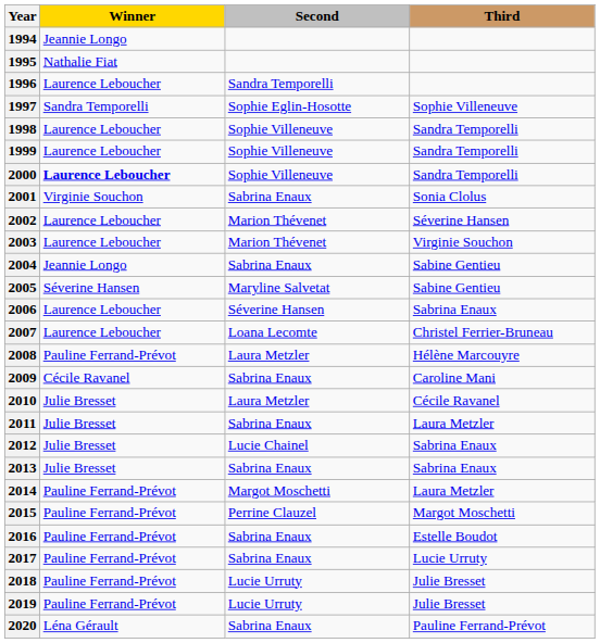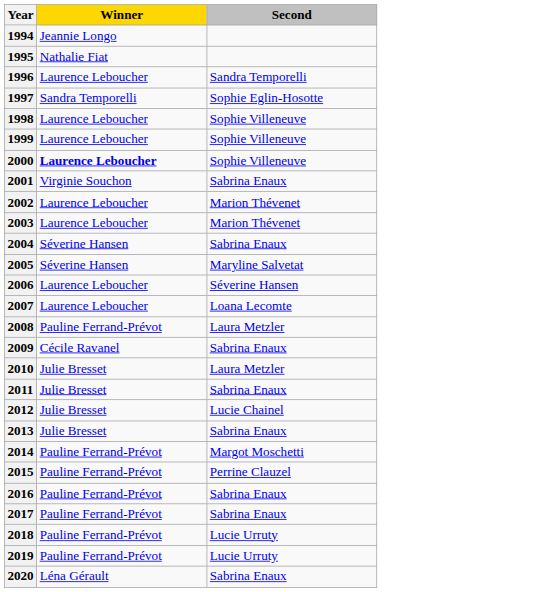 <table class="wikitable sortable">
 <tr>
 <th>Year</th>
 <th scope=col colspan=1 style="width:200px; background: gold;">Winner</th>
 <th scope=col colspan=1 style="width:200px; background: silver;">Second</th>
-<th scope=col colspan=1 style="width:200px; background: #cc9966;">Third</th>
 </tr>
 <tr>
 <th>1994</th>
 <td><a href='#'>Jeannie Longo</a></td>
-<td></td>
 <td></td>
 </tr>
 <tr>
 <th>1995</th>
 <td><a href='#'>Nathalie Fiat</a></td>
 <td></td>
-<td></td>
 </tr>
 <tr>
 <th>1996</th>
 <td><a href='#'>Laurence Leboucher</a></td>
 <td><a href='#'>Sandra Temporelli</a></td>
-<td></td>
 </tr>
 <tr>
 <th>1997</th>
 <td><a href='#'>Sandra Temporelli</a></td>
 <td><a href='#'>Sophie Eglin-Hosotte</a></td>
-<td><a href='#'>Sophie Villeneuve</a></td>
 </tr>
 <tr>
 <th>1998</th>
 <td><a href='#'>Laurence Leboucher</a></td>
 <td><a href='#'>Sophie Villeneuve</a></td>
-<td><a href='#'>Sandra Temporelli</a></td>
 </tr>
 <tr>
 <th>1999</th>
 <td><a href='#'>Laurence Leboucher</a></td>
 <td><a href='#'>Sophie Villeneuve</a></td>
-<td><a href='#'>Sandra Temporelli</a></td>
 </tr>
 <tr>
 <th>2000</th>
 <td><strong><a href='#'>Laurence Leboucher</a></strong></td>
 <td><a href='#'>Sophie Villeneuve</a></td>
-<td><a href='#'>Sandra Temporelli</a></td>
 </tr>
 <tr>
 <th>2001</th>
 <td><a href='#'>Virginie Souchon</a></td>
 <td><a href='#'>Sabrina Enaux</a></td>
-<td><a href='#'>Sonia Clolus</a></td>
 </tr>
 <tr>
 <th>2002</th>
 <td><a href='#'>Laurence Leboucher</a></td>
 <td><a href='#'>Marion Thévenet</a></td>
-<td><a href='#'>Séverine Hansen</a></td>
 </tr>
 <tr>
 <th>2003</th>
 <td><a href='#'>Laurence Leboucher</a></td>
 <td><a href='#'>Marion Thévenet</a></td>
-<td><a href='#'>Virginie Souchon</a></td>
 </tr>
 <tr>
 <th>2004</th>
-<td><a href='#'>Jeannie Longo</a></td>
+<td><a href='#'>Séverine Hansen</a></td>
 <td><a href='#'>Sabrina Enaux</a></td>
-<td><a href='#'>Sabine Gentieu</a></td>
 </tr>
 <tr>
 <th>2005</th>
 <td><a href='#'>Séverine Hansen</a></td>
 <td><a href='#'>Maryline Salvetat</a></td>
-<td><a href='#'>Sabine Gentieu</a></td>
 </tr>
 <tr>
 <th>2006</th>
 <td><a href='#'>Laurence Leboucher</a></td>
 <td><a href='#'>Séverine Hansen</a></td>
-<td><a href='#'>Sabrina Enaux</a></td>
 </tr>
 <tr>
 <th>2007</th>
 <td><a href='#'>Laurence Leboucher</a></td>
 <td><a href='#'>Loana Lecomte</a></td>
-<td><a href='#'>Christel Ferrier-Bruneau</a></td>
 </tr>
 <tr>
 <th>2008</th>
 <td><a href='#'>Pauline Ferrand-Prévot</a></td>
 <td><a href='#'>Laura Metzler</a></td>
-<td><a href='#'>Hélène Marcouyre</a></td>
 </tr>
 <tr>
 <th>2009</th>
 <td><a href='#'>Cécile Ravanel</a></td>
 <td><a href='#'>Sabrina Enaux</a></td>
-<td><a href='#'>Caroline Mani</a></td>
 </tr>
 <tr>
 <th>2010</th>
 <td><a href='#'>Julie Bresset</a></td>
 <td><a href='#'>Laura Metzler</a></td>
-<td><a href='#'>Cécile Ravanel</a></td>
 </tr>
 <tr>
 <th>2011</th>
 <td><a href='#'>Julie Bresset</a></td>
 <td><a href='#'>Sabrina Enaux</a></td>
-<td><a href='#'>Laura Metzler</a></td>
 </tr>
 <tr>
 <th>2012</th>
 <td><a href='#'>Julie Bresset</a></td>
 <td><a href='#'>Lucie Chainel</a></td>
-<td><a href='#'>Sabrina Enaux</a></td>
 </tr>
 <tr>
 <th>2013</th>
 <td><a href='#'>Julie Bresset</a></td>
-<td><a href='#'>Sabrina Enaux</a></td>
 <td><a href='#'>Sabrina Enaux</a></td>
 </tr>
 <tr>
 <th>2014</th>
 <td><a href='#'>Pauline Ferrand-Prévot</a></td>
 <td><a href='#'>Margot Moschetti</a></td>
-<td><a href='#'>Laura Metzler</a></td>
 </tr>
 <tr>
 <th>2015</th>
 <td><a href='#'>Pauline Ferrand-Prévot</a></td>
 <td><a href='#'>Perrine Clauzel</a></td>
-<td><a href='#'>Margot Moschetti</a></td>
 </tr>
 <tr>
 <th>2016</th>
 <td><a href='#'>Pauline Ferrand-Prévot</a></td>
 <td><a href='#'>Sabrina Enaux</a></td>
-<td><a href='#'>Estelle Boudot</a></td>
 </tr>
 <tr>
 <th>2017</th>
 <td><a href='#'>Pauline Ferrand-Prévot</a></td>
 <td><a href='#'>Sabrina Enaux</a></td>
-<td><a href='#'>Lucie Urruty</a></td>
 </tr>
 <tr>
 <th>2018</th>
 <td><a href='#'>Pauline Ferrand-Prévot</a></td>
 <td><a href='#'>Lucie Urruty</a></td>
-<td><a href='#'>Julie Bresset</a></td>
 </tr>
 <tr>
 <th>2019</th>
 <td><a href='#'>Pauline Ferrand-Prévot</a></td>
 <td><a href='#'>Lucie Urruty</a></td>
-<td><a href='#'>Julie Bresset</a></td>
 </tr>
 <tr>
 <th>2020</th>
 <td><a href='#'>Léna Gérault</a></td>
 <td><a href='#'>Sabrina Enaux</a></td>
-<td><a href='#'>Pauline Ferrand-Prévot</a></td>
 </tr>
 </table>
